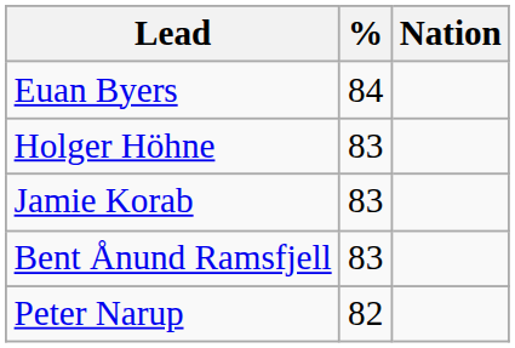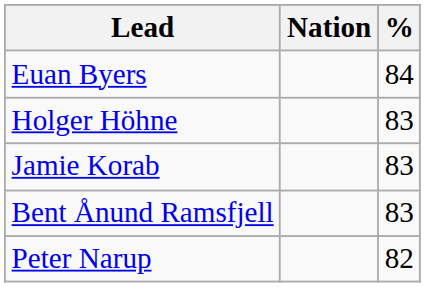 <table class="wikitable">
 <tr>
 <th>Lead</th>
+<th>Nation</th>
 <th>%</th>
-<th>Nation</th>
 </tr>
 <tr>
 <td><a href='#'>Euan Byers</a></td>
+<td></td>
 <td>84</td>
-<td></td>
 </tr>
 <tr>
 <td><a href='#'>Holger Höhne</a></td>
+<td></td>
 <td>83</td>
-<td></td>
 </tr>
 <tr>
 <td><a href='#'>Jamie Korab</a></td>
+<td></td>
 <td>83</td>
-<td></td>
 </tr>
 <tr>
 <td><a href='#'>Bent Ånund Ramsfjell</a></td>
+<td></td>
 <td>83</td>
-<td></td>
 </tr>
 <tr>
 <td><a href='#'>Peter Narup</a></td>
+<td></td>
 <td>82</td>
-<td></td>
 </tr>
 </table>
